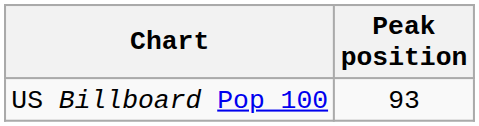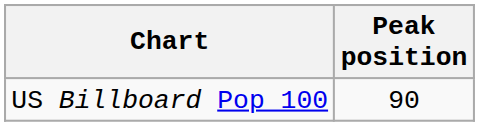 <table class="wikitable">
 <tr>
 <th>Chart</th>
 <th>Peak<br>position</th>
 </tr>
 <tr>
 <td>US <em>Billboard</em> <a href='#'>Pop 100</a></td>
-<td align="center">93</td>
+<td align="center">90</td>
 </tr>
 </table>
